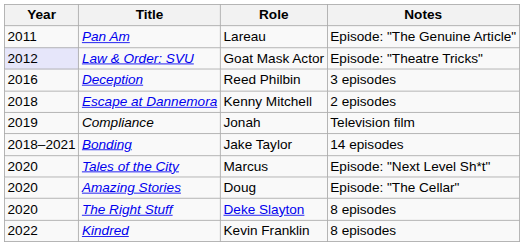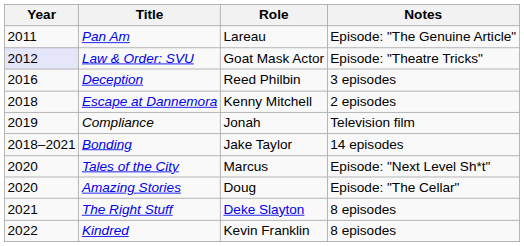 <table class="wikitable sortable">
 <tr>
 <th>Year</th>
 <th>Title</th>
 <th>Role</th>
 <th>Notes</th>
 </tr>
 <tr>
 <td>2011</td>
 <td><a href='#'><em>Pan Am</em></a></td>
 <td>Lareau</td>
 <td>Episode: "The Genuine Article"</td>
 </tr>
 <tr>
 <td style="background: lavender;">2012</td>
 <td><em><a href='#'>Law & Order: SVU</a></em></td>
 <td>Goat Mask Actor</td>
 <td>Episode: "Theatre Tricks"</td>
 </tr>
 <tr>
 <td>2016</td>
 <td><a href='#'><em>Deception</em></a></td>
 <td>Reed Philbin</td>
 <td>3 episodes</td>
 </tr>
 <tr>
 <td>2018</td>
 <td><em><a href='#'>Escape at Dannemora</a></em></td>
 <td>Kenny Mitchell</td>
 <td>2 episodes</td>
 </tr>
 <tr>
 <td>2019</td>
 <td><em>Compliance</em></td>
 <td>Jonah</td>
 <td>Television film</td>
 </tr>
 <tr>
 <td>2018–2021</td>
 <td><a href='#'><em>Bonding</em></a></td>
 <td>Jake Taylor</td>
 <td>14 episodes</td>
 </tr>
 <tr>
 <td>2020</td>
 <td><a href='#'><em>Tales of the City</em></a></td>
 <td>Marcus</td>
 <td>Episode: "Next Level Sh*t"</td>
 </tr>
 <tr>
 <td>2020</td>
 <td><a href='#'><em>Amazing Stories</em></a></td>
 <td>Doug</td>
 <td>Episode: "The Cellar"</td>
 </tr>
 <tr>
-<td>2020</td>
+<td>2021</td>
 <td><a href='#'><em>The Right Stuff</em></a></td>
 <td><a href='#'>Deke Slayton</a></td>
 <td>8 episodes</td>
 </tr>
 <tr>
 <td>2022</td>
 <td><em><a href='#'>Kindred</a></em></td>
 <td>Kevin Franklin</td>
 <td>8 episodes</td>
 </tr>
 </table>
